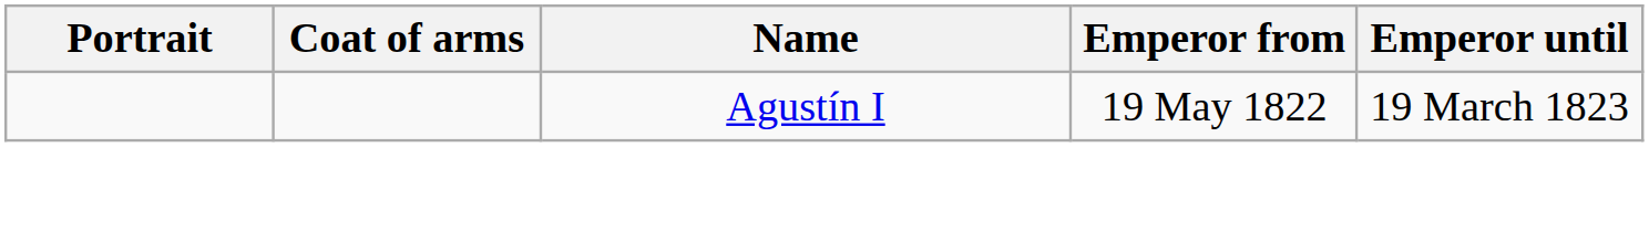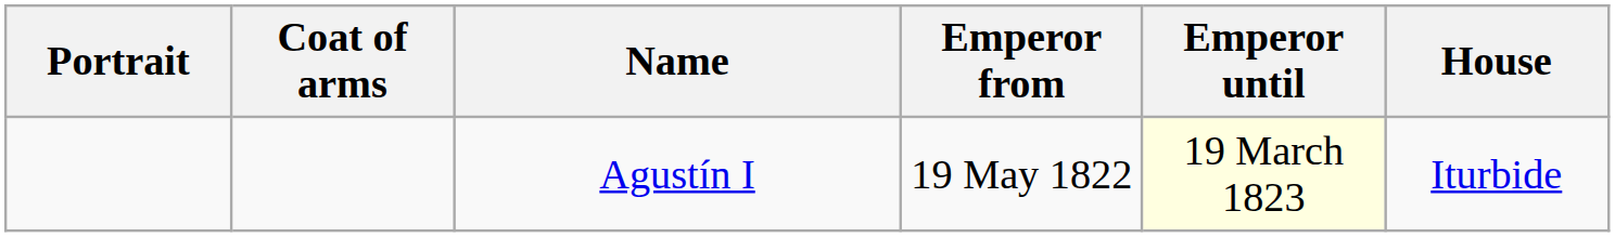 <table width=70% class="wikitable">
 <tr>
 <th width=10%>Portrait</th>
 <th width=10%>Coat of arms</th>
 <th width=20%>Name</th>
 <th width=10%>Emperor from</th>
 <th width=10%>Emperor until</th>
+<th width=10%>House</th>
 </tr>
 <tr>
 <td align="center"></td>
 <td align="center"></td>
 <td align="center"><a href='#'>Agustín I</a></td>
 <td align="center">19 May 1822</td>
-<td align="center">19 March 1823</td>
+<td align="center" style="background: lightyellow;">19 March 1823</td>
+<td align="center"><a href='#'>Iturbide</a></td>
 </tr>
 </table>
